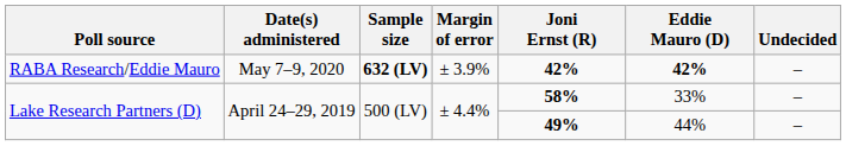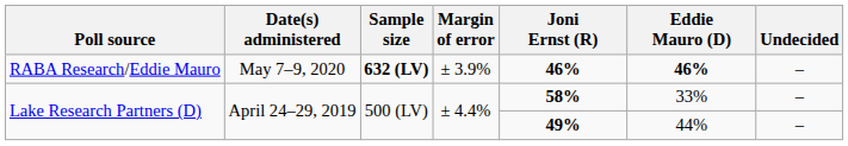 <table class="wikitable" style="font-size:90%;text-align:center;">
 <tr valign=bottom>
 <th>Poll source</th>
 <th>Date(s)<br>administered</th>
 <th>Sample<br>size</th>
 <th>Margin<br>of error</th>
 <th style="width:100px;">Joni<br>Ernst (R)</th>
 <th style="width:100px;">Eddie<br>Mauro (D)</th>
 <th>Undecided</th>
 </tr>
 <tr>
 <td style="text-align:left;"><a href='#'>RABA Research</a>/<a href='#'>Eddie Mauro</a></td>
 <td>May 7–9, 2020</td>
 <td><strong>632 (LV)</strong></td>
 <td>± 3.9%</td>
-<td><strong>42%</strong></td>
-<td><strong>42%</strong></td>
+<td><strong>46%</strong></td>
+<td><strong>46%</strong></td>
 <td>–</td>
 </tr>
 <tr>
 <td rowspan=2 style="text-align:left;"><a href='#'>Lake Research Partners (D)</a></td>
 <td rowspan=2>April 24–29, 2019</td>
 <td rowspan=2>500 (LV)</td>
 <td rowspan=2>± 4.4%</td>
 <td><strong>58%</strong></td>
 <td>33%</td>
 <td>–</td>
 </tr>
 <tr>
 <td><strong>49%</strong></td>
 <td>44%</td>
 <td>–</td>
 </tr>
 </table>
